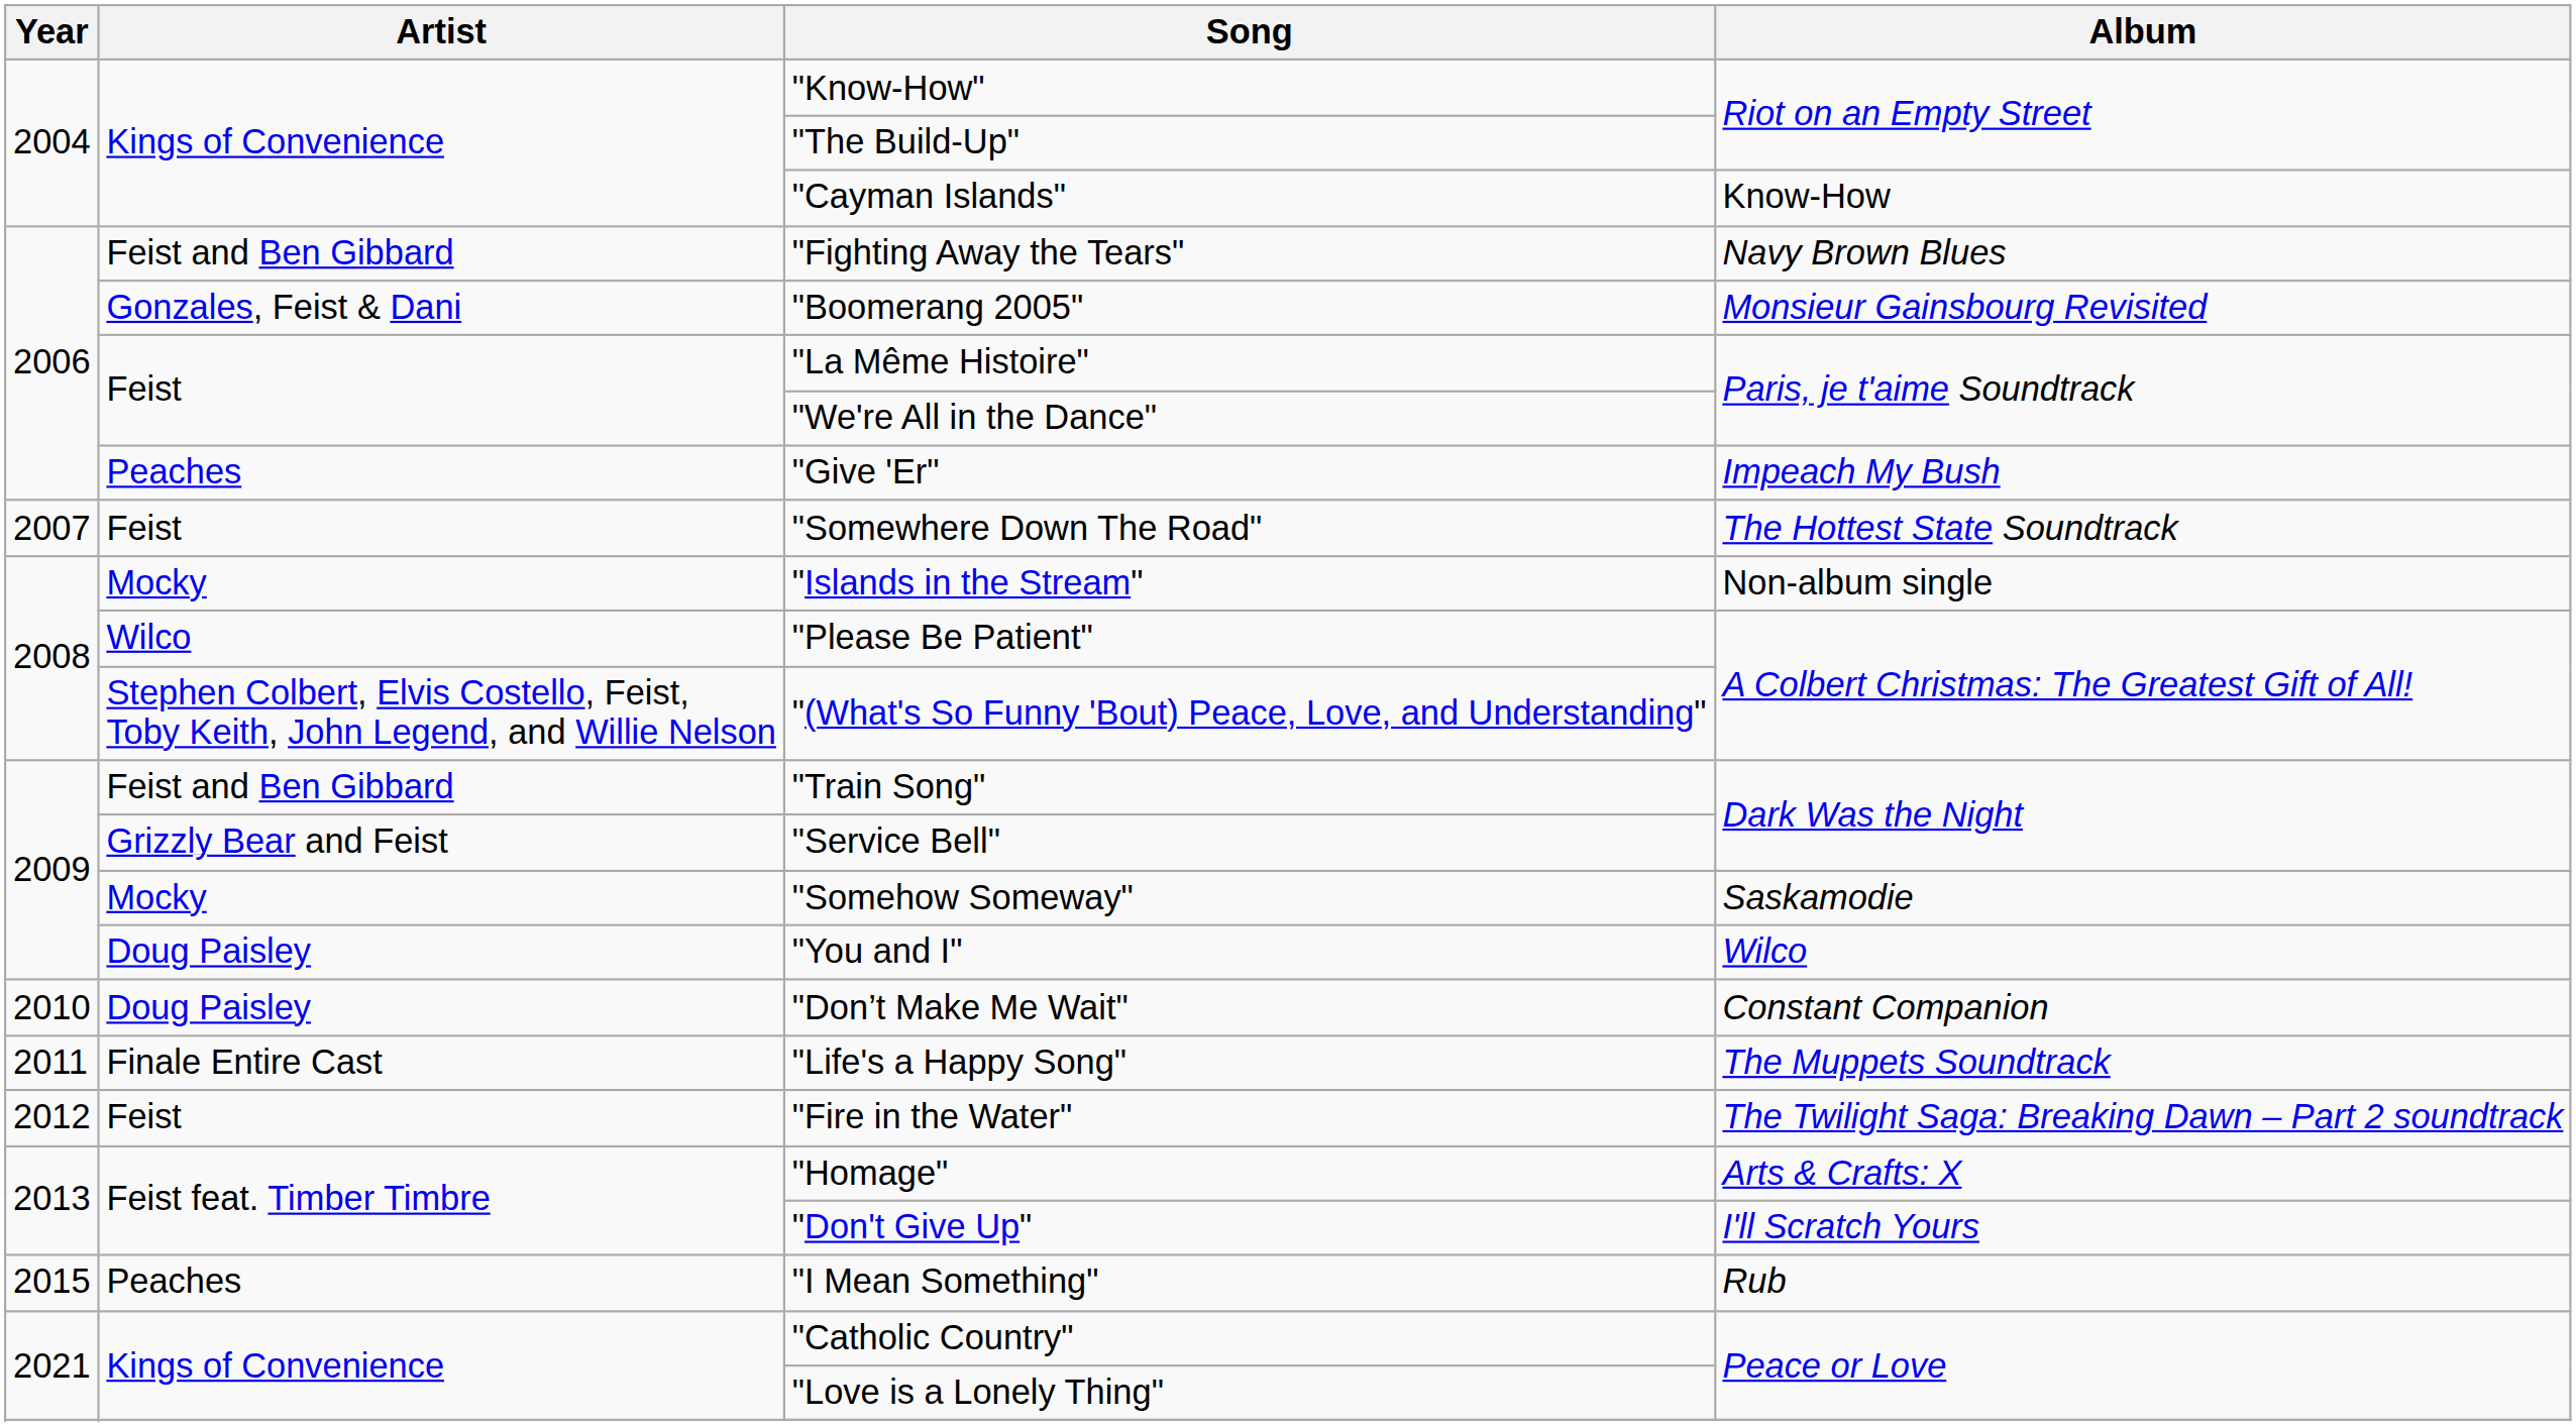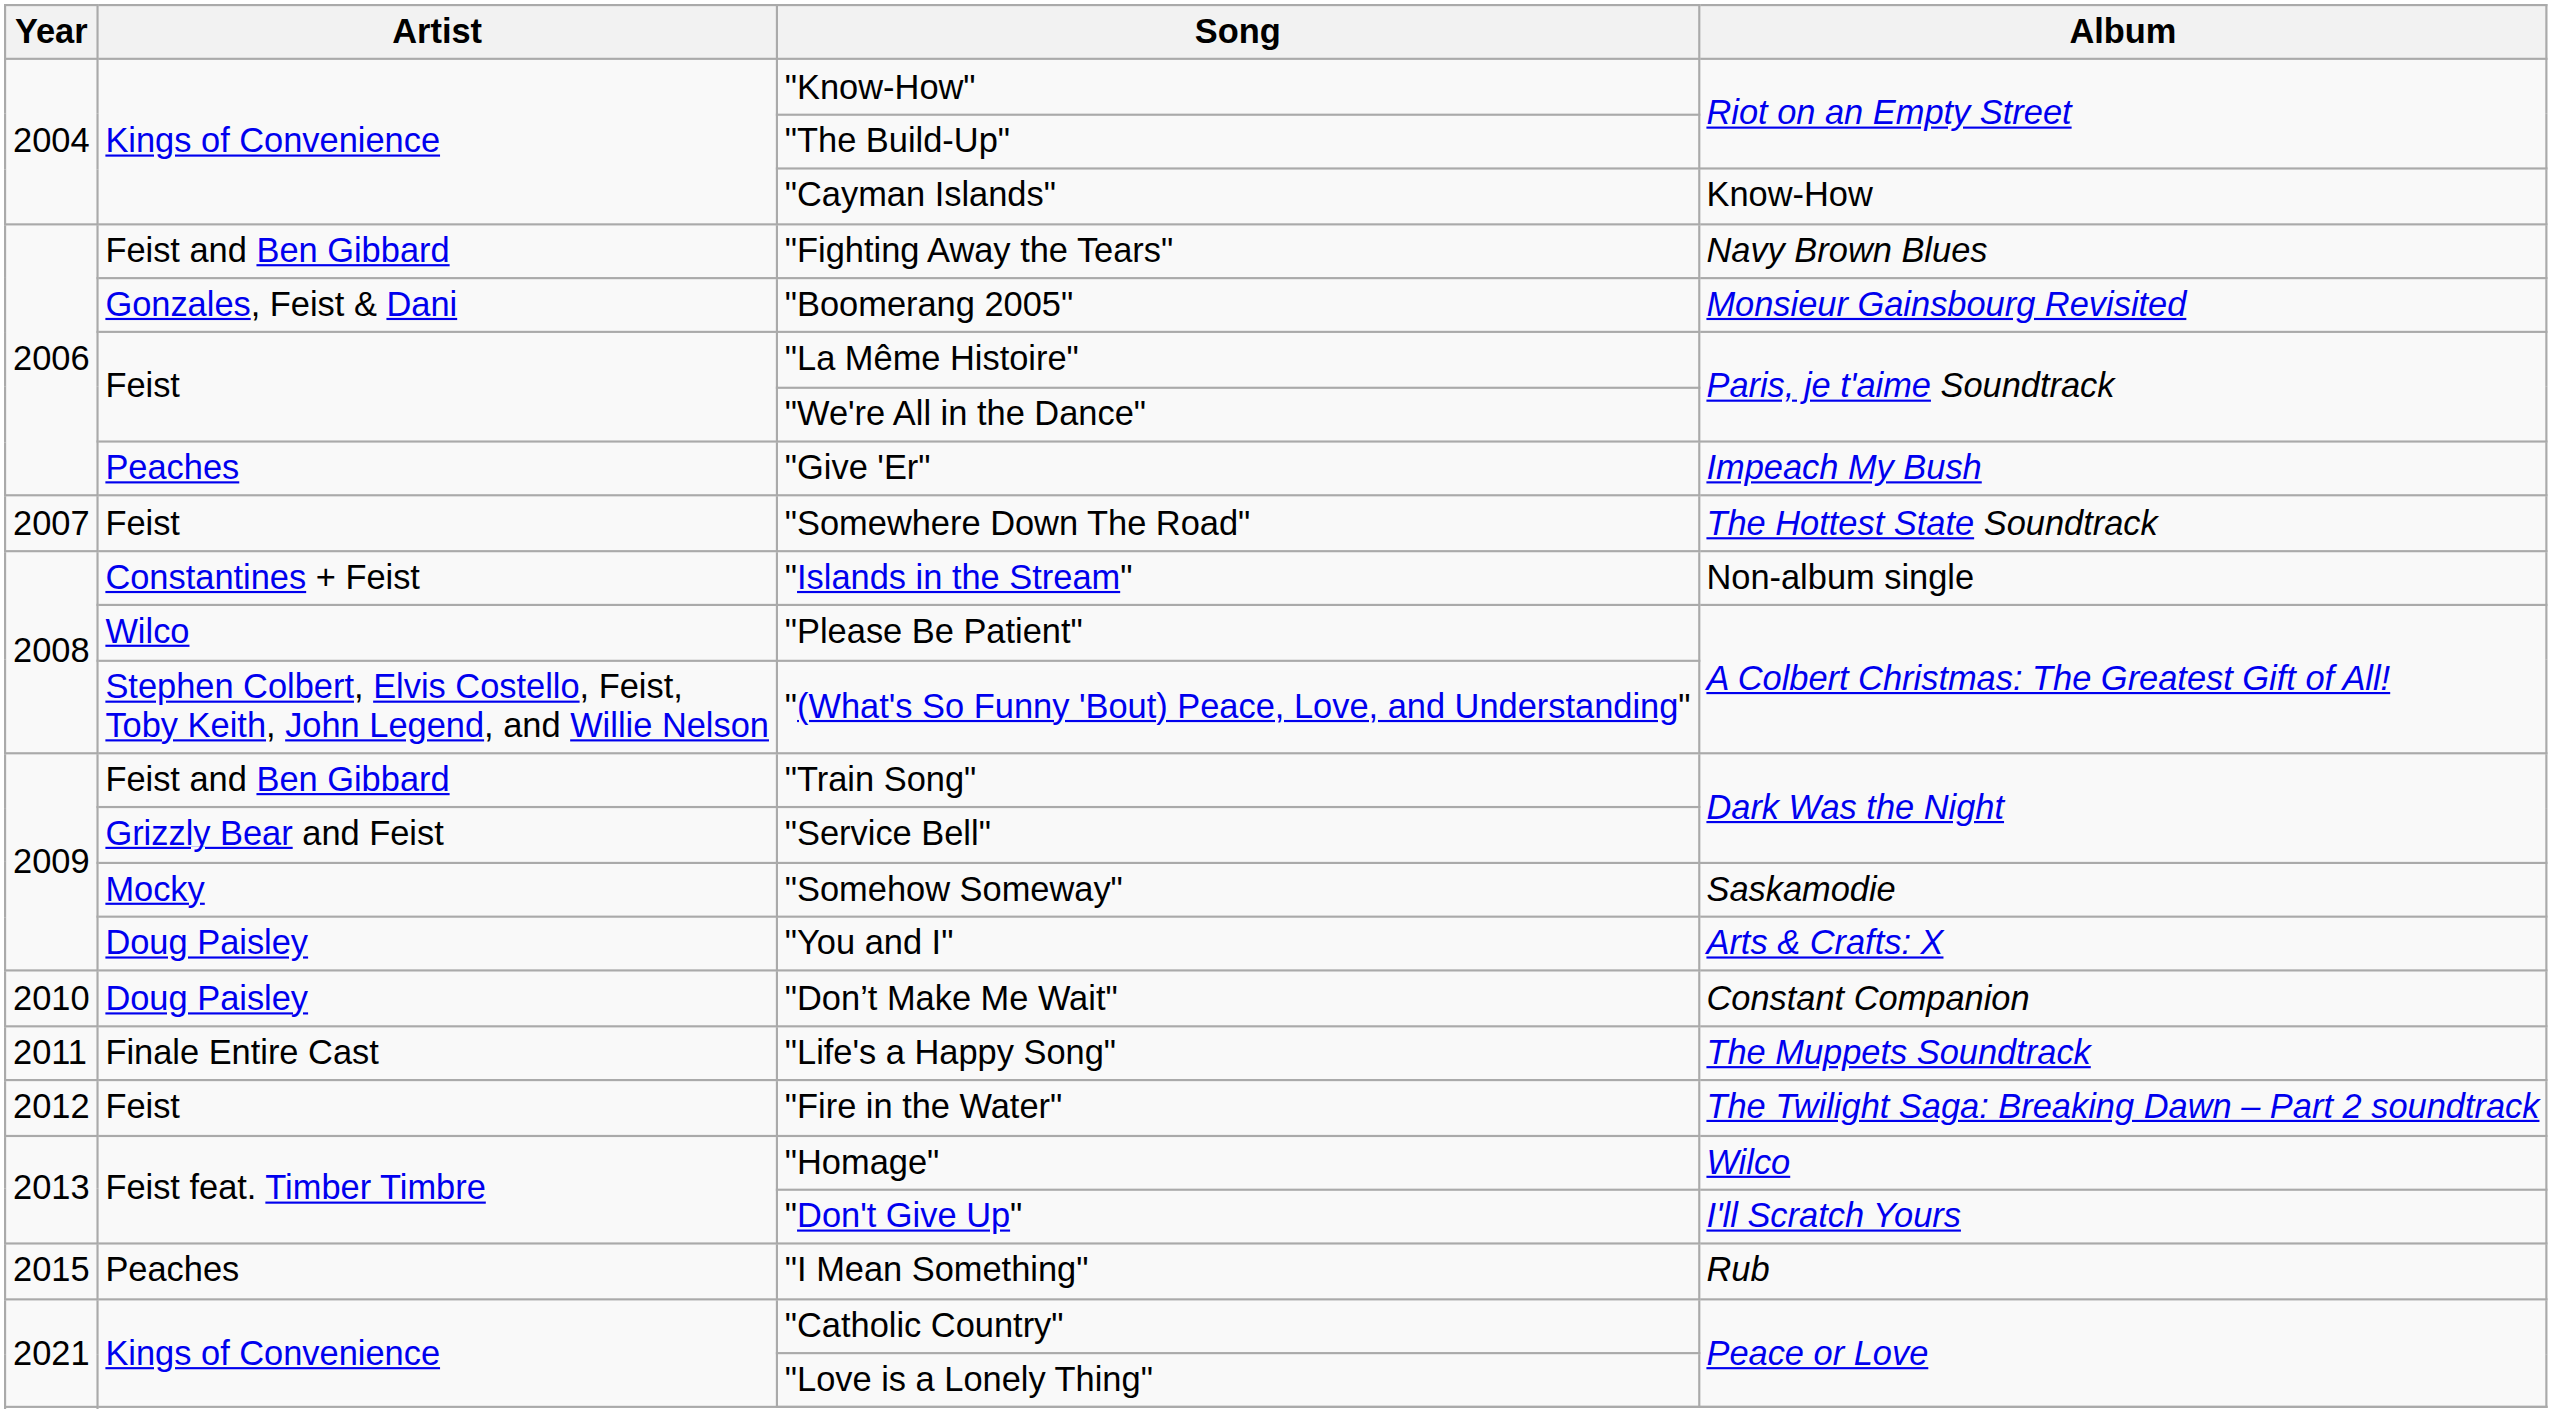 <table class="wikitable">
 <tr>
 <th>Year</th>
 <th>Artist</th>
 <th>Song</th>
 <th>Album</th>
 </tr>
 <tr>
 <td align="center" rowspan="3">2004</td>
 <td rowspan="3"><a href='#'>Kings of Convenience</a></td>
 <td>"Know-How"</td>
 <td rowspan="2"><em><a href='#'>Riot on an Empty Street</a></em></td>
 </tr>
 <tr>
 <td>"The Build-Up"</td>
 </tr>
 <tr>
 <td>"Cayman Islands"</td>
 <td>Know-How</td>
 </tr>
 <tr>
 <td align="center" rowspan="5">2006</td>
 <td>Feist and <a href='#'>Ben Gibbard</a></td>
 <td>"Fighting Away the Tears"</td>
 <td><em>Navy Brown Blues</em></td>
 </tr>
 <tr>
 <td><a href='#'>Gonzales</a>, Feist & <a href='#'>Dani</a></td>
 <td>"Boomerang 2005"</td>
 <td><em><a href='#'>Monsieur Gainsbourg Revisited</a></em></td>
 </tr>
 <tr>
 <td rowspan="2">Feist</td>
 <td>"La Même Histoire"</td>
 <td rowspan="2"><em><a href='#'>Paris, je t'aime</a> Soundtrack</em></td>
 </tr>
 <tr>
 <td>"We're All in the Dance"</td>
 </tr>
 <tr>
 <td><a href='#'>Peaches</a></td>
 <td>"Give 'Er"</td>
 <td><em><a href='#'>Impeach My Bush</a></em></td>
 </tr>
 <tr>
 <td align="center">2007</td>
 <td>Feist</td>
 <td>"Somewhere Down The Road"</td>
 <td><em><a href='#'>The Hottest State</a> Soundtrack</em></td>
 </tr>
 <tr>
 <td rowspan="3">2008</td>
-<td><a href='#'>Mocky</a></td>
+<td><a href='#'>Constantines</a> + Feist</td>
 <td>"<a href='#'>Islands in the Stream</a>"</td>
 <td>Non-album single</td>
 </tr>
 <tr>
 <td><a href='#'>Wilco</a></td>
 <td>"Please Be Patient"</td>
 <td rowspan="2"><em><a href='#'>A Colbert Christmas: The Greatest Gift of All!</a></em></td>
 </tr>
 <tr>
 <td><a href='#'>Stephen Colbert</a>, <a href='#'>Elvis Costello</a>, Feist,<br><a href='#'>Toby Keith</a>, <a href='#'>John Legend</a>, and <a href='#'>Willie Nelson</a></td>
 <td>"<a href='#'>(What's So Funny 'Bout) Peace, Love, and Understanding</a>"</td>
 </tr>
 <tr>
 <td align="center" rowspan="4">2009</td>
 <td>Feist and <a href='#'>Ben Gibbard</a></td>
 <td>"Train Song"</td>
 <td rowspan="2"><em><a href='#'>Dark Was the Night</a></em></td>
 </tr>
 <tr>
 <td><a href='#'>Grizzly Bear</a> and Feist</td>
 <td>"Service Bell"</td>
 </tr>
 <tr>
 <td><a href='#'>Mocky</a></td>
 <td>"Somehow Someway"</td>
 <td><em>Saskamodie</em></td>
 </tr>
 <tr>
 <td><a href='#'>Doug Paisley</a></td>
 <td>"You and I"</td>
-<td><em><a href='#'>Wilco</a></em></td>
+<td><em><a href='#'>Arts & Crafts: X</a></em></td>
 </tr>
 <tr>
 <td>2010</td>
 <td><a href='#'>Doug Paisley</a></td>
 <td>"Don’t Make Me Wait"</td>
 <td><em>Constant Companion</em></td>
 </tr>
 <tr>
 <td>2011</td>
 <td>Finale Entire Cast</td>
 <td>"Life's a Happy Song"</td>
 <td><em><a href='#'>The Muppets Soundtrack</a></em></td>
 </tr>
 <tr>
 <td>2012</td>
 <td>Feist</td>
 <td>"Fire in the Water"</td>
 <td><em><a href='#'>The Twilight Saga: Breaking Dawn – Part 2 soundtrack</a></em></td>
 </tr>
 <tr>
 <td rowspan="2">2013</td>
 <td rowspan="2">Feist feat. <a href='#'>Timber Timbre</a></td>
 <td>"Homage"</td>
-<td><em><a href='#'>Arts & Crafts: X</a></em></td>
+<td><em><a href='#'>Wilco</a></em></td>
 </tr>
 <tr>
 <td>"<a href='#'>Don't Give Up</a>"</td>
 <td><em><a href='#'>I'll Scratch Yours</a></em></td>
 </tr>
 <tr>
 <td>2015</td>
 <td>Peaches</td>
 <td>"I Mean Something"</td>
 <td><em>Rub</em></td>
 </tr>
 <tr>
 <td align="center" rowspan="3">2021</td>
 <td rowspan="3"><a href='#'>Kings of Convenience</a></td>
 <td>"Catholic Country"</td>
 <td rowspan="2"><em><a href='#'>Peace or Love</a></em></td>
 </tr>
 <tr>
 <td>"Love is a Lonely Thing"</td>
 </tr>
 <tr>
 </tr>
 </table>
